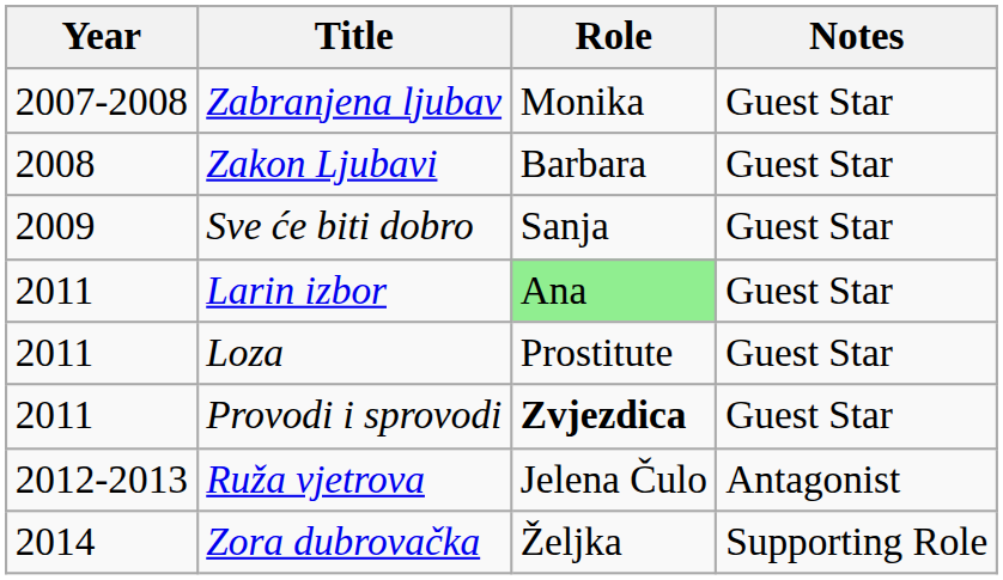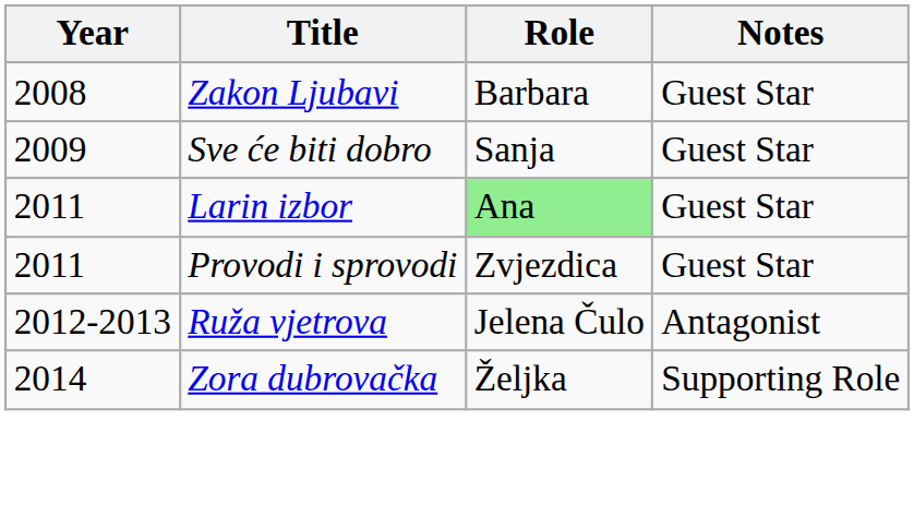 <table class="wikitable sortable">
 <tr>
 <th>Year</th>
 <th>Title</th>
 <th>Role</th>
 <th class="unsortable">Notes</th>
-</tr>
-<tr>
-<td>2007-2008</td>
-<td><em><a href='#'>Zabranjena ljubav</a></em></td>
-<td>Monika</td>
-<td>Guest Star</td>
 </tr>
 <tr>
 <td>2008</td>
 <td><em><a href='#'>Zakon Ljubavi</a></em></td>
 <td>Barbara</td>
 <td>Guest Star</td>
 </tr>
 <tr>
 <td>2009</td>
 <td><em>Sve će biti dobro</em></td>
 <td>Sanja</td>
 <td>Guest Star</td>
 </tr>
 <tr>
 <td>2011</td>
 <td><em><a href='#'>Larin izbor</a></em></td>
 <td style="background: lightgreen;">Ana</td>
 <td>Guest Star</td>
 </tr>
 <tr>
 <td>2011</td>
-<td><em>Loza</em></td>
-<td>Prostitute</td>
-<td>Guest Star</td>
-</tr>
-<tr>
-<td>2011</td>
 <td><em>Provodi i sprovodi</em></td>
-<td><strong>Zvjezdica</strong></td>
+<td>Zvjezdica</td>
 <td>Guest Star</td>
 </tr>
 <tr>
 <td>2012-2013</td>
 <td><em><a href='#'>Ruža vjetrova</a></em></td>
 <td>Jelena Čulo</td>
 <td>Antagonist</td>
 </tr>
 <tr>
 <td>2014</td>
 <td><em><a href='#'>Zora dubrovačka</a></em></td>
 <td>Željka</td>
 <td>Supporting Role</td>
 </tr>
 </table>
